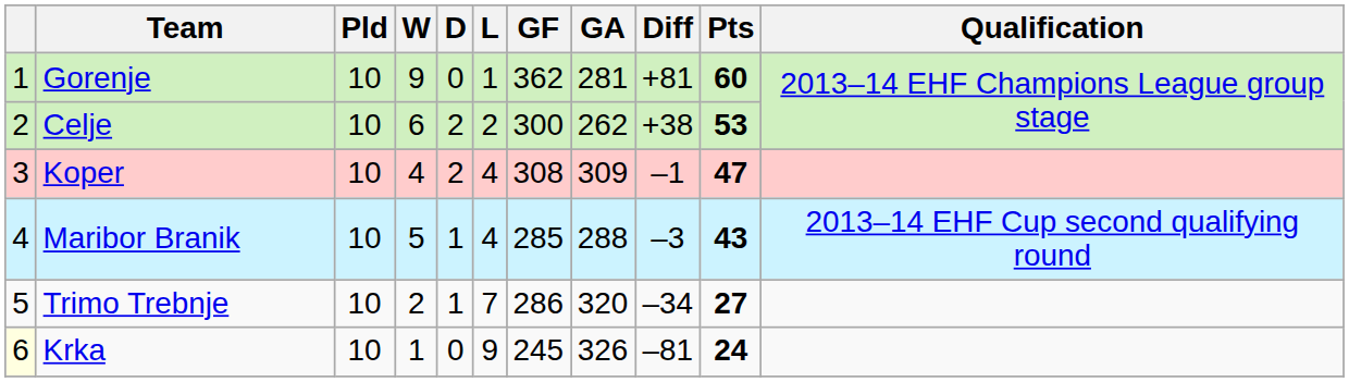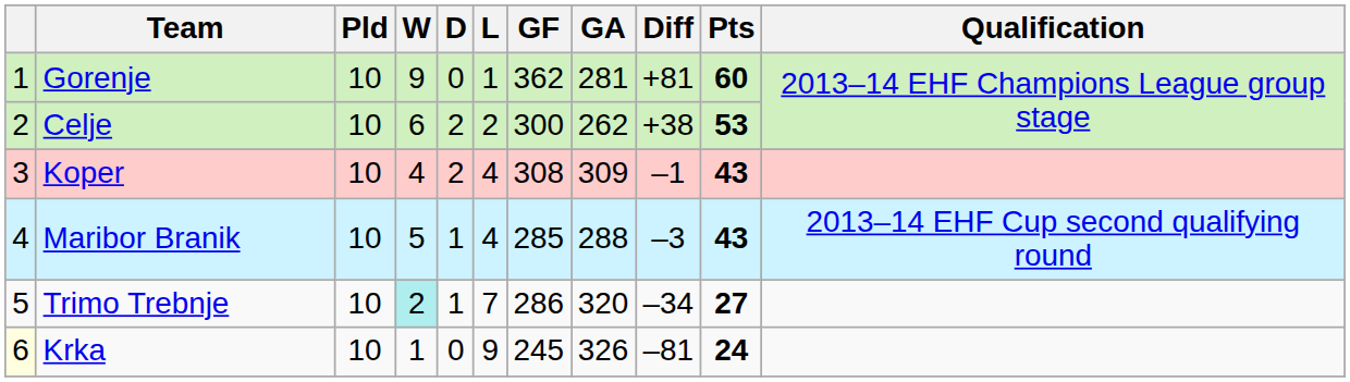 <table class="wikitable sortable" style="text-align:center">
 <tr>
 <th></th>
 <th width="150">Team</th>
 <th>Pld</th>
 <th>W</th>
 <th>D</th>
 <th>L</th>
 <th>GF</th>
 <th>GA</th>
 <th>Diff</th>
 <th>Pts</th>
 <th width="300">Qualification</th>
 </tr>
 <tr style="background: #D0F0C0;">
 <td>1</td>
 <td align=left><a href='#'>Gorenje</a></td>
 <td>10</td>
 <td>9</td>
 <td>0</td>
 <td>1</td>
 <td>362</td>
 <td>281</td>
 <td>+81</td>
 <td><strong>60</strong></td>
 <td rowspan="2"><a href='#'>2013–14 EHF Champions League group stage</a></td>
 </tr>
 <tr style="background: #D0F0C0;">
 <td>2</td>
 <td align=left><a href='#'>Celje</a></td>
 <td>10</td>
 <td>6</td>
 <td>2</td>
 <td>2</td>
 <td>300</td>
 <td>262</td>
 <td>+38</td>
 <td><strong>53</strong></td>
 </tr>
 <tr style="background: #FFCCCC;">
 <td>3</td>
 <td align=left><a href='#'>Koper</a></td>
 <td>10</td>
 <td>4</td>
 <td>2</td>
 <td>4</td>
 <td>308</td>
 <td>309</td>
 <td>–1</td>
-<td><strong>47</strong></td>
+<td><strong>43</strong></td>
 <td></td>
 </tr>
 <tr style="background: #CCF3FF;">
 <td>4</td>
 <td align=left><a href='#'>Maribor Branik</a></td>
 <td>10</td>
 <td>5</td>
 <td>1</td>
 <td>4</td>
 <td>285</td>
 <td>288</td>
 <td>–3</td>
 <td><strong>43</strong></td>
 <td><a href='#'>2013–14 EHF Cup second qualifying round</a></td>
 </tr>
 <tr>
 <td>5</td>
 <td align=left><a href='#'>Trimo Trebnje</a></td>
 <td>10</td>
-<td>2</td>
+<td style="background: paleturquoise;">2</td>
 <td>1</td>
 <td>7</td>
 <td>286</td>
 <td>320</td>
 <td>–34</td>
 <td><strong>27</strong></td>
 <td></td>
 </tr>
 <tr>
 <td style="background: lightyellow;">6</td>
 <td align=left><a href='#'>Krka</a></td>
 <td>10</td>
 <td>1</td>
 <td>0</td>
 <td>9</td>
 <td>245</td>
 <td>326</td>
 <td>–81</td>
 <td><strong>24</strong></td>
 <td></td>
 </tr>
 </table>
